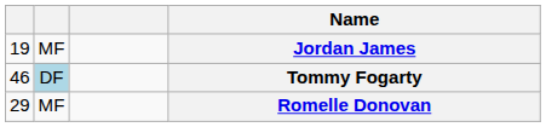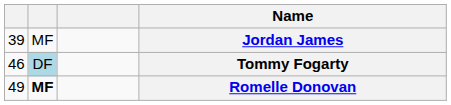 <table class="wikitable plainrowheaders" style="text-align:center;">
 <tr>
 <th scope="col"></th>
 <th scope="col"></th>
 <th scope="col" style="width:5em;"></th>
 <th scope="col" style="width:20em;">Name</th>
 </tr>
 <tr>
-<td>19</td>
+<td>39</td>
 <td>MF</td>
 <td style=text-align:left></td>
 <th scope=row><a href='#'>Jordan James</a> </th>
 </tr>
 <tr>
 <td>46</td>
 <td style="background: lightblue;">DF</td>
 <td style=text-align:left></td>
 <th scope=row>Tommy Fogarty</th>
 </tr>
 <tr>
-<td>29</td>
-<td>MF</td>
+<td>49</td>
+<td><strong>MF</strong></td>
 <td style=text-align:left></td>
 <th scope=row><a href='#'>Romelle Donovan</a></th>
 </tr>
 </table>
